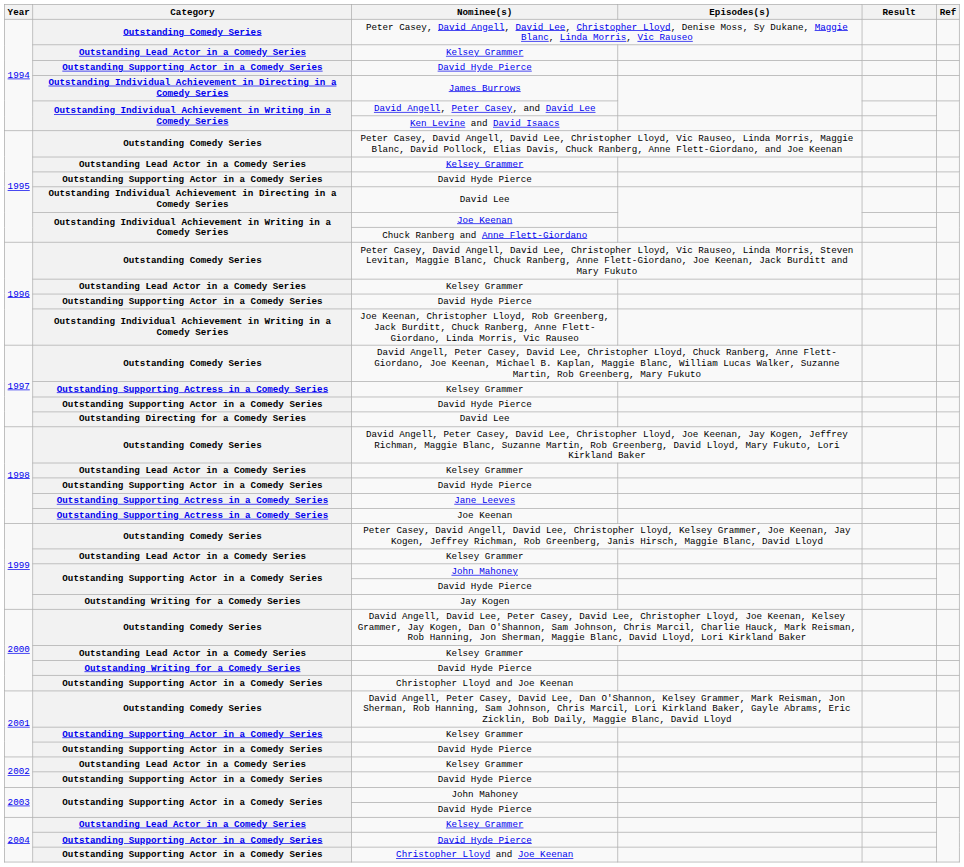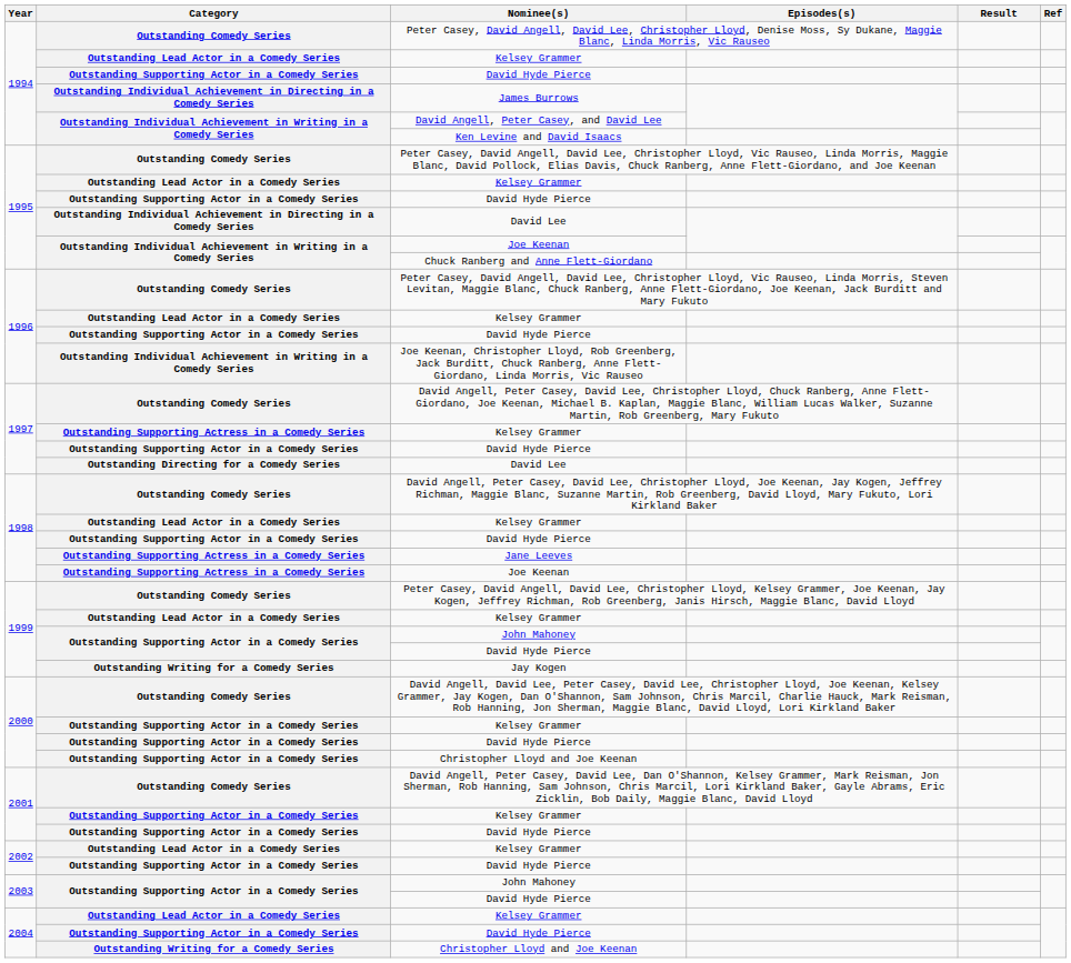 <table class="wikitable plainrowheaders" style="font-size: 100%; text-align:center" width=85%>
 <tr>
 <th scope="col" width="2%">Year</th>
 <th scope="col" width="30%">Category</th>
 <th scope="col" width="25%">Nominee(s)</th>
 <th scope="col" width="23%">Episodes(s)</th>
 <th scope="col" width="7%">Result</th>
 <th scope="col" width="2%">Ref</th>
 </tr>
 <tr>
 <td rowspan="6"><a href='#'>1994</a></td>
 <th scope="row" style="text-align:center"><a href='#'>Outstanding Comedy Series</a></th>
 <td colspan="2">Peter Casey, <a href='#'>David Angell</a>, <a href='#'>David Lee</a>, <a href='#'>Christopher Lloyd</a>, Denise Moss, Sy Dukane, <a href='#'>Maggie Blanc</a>, <a href='#'>Linda Morris</a>, <a href='#'>Vic Rauseo</a></td>
 <td></td>
 <td></td>
 </tr>
 <tr>
 <th scope="row" style="text-align:center"><a href='#'>Outstanding Lead Actor in a Comedy Series</a></th>
 <td><a href='#'>Kelsey Grammer</a> </td>
 <td></td>
 <td></td>
 <td></td>
 </tr>
 <tr>
 <th scope="row" style="text-align:center"><a href='#'>Outstanding Supporting Actor in a Comedy Series</a></th>
 <td><a href='#'>David Hyde Pierce</a> </td>
 <td></td>
 <td></td>
 <td></td>
 </tr>
 <tr>
 <th scope="row" style="text-align:center"><a href='#'>Outstanding Individual Achievement in Directing in a Comedy Series</a></th>
 <td><a href='#'>James Burrows</a></td>
 <td rowspan="2"></td>
 <td></td>
 <td></td>
 </tr>
 <tr>
 <th scope="row" style="text-align:center" rowspan="2"><a href='#'>Outstanding Individual Achievement in Writing in a Comedy Series</a></th>
 <td><a href='#'>David Angell</a>, <a href='#'>Peter Casey</a>, and <a href='#'>David Lee</a></td>
 <td></td>
 <td rowspan="2"></td>
 </tr>
 <tr>
 <td><a href='#'>Ken Levine</a> and <a href='#'>David Isaacs</a></td>
 <td></td>
 <td></td>
 </tr>
 <tr>
 <td rowspan="6"><a href='#'>1995</a></td>
 <th scope="row" style="text-align:center">Outstanding Comedy Series</th>
 <td colspan="2">Peter Casey, David Angell, David Lee, Christopher Lloyd, Vic Rauseo, Linda Morris, Maggie Blanc, David Pollock, Elias Davis, Chuck Ranberg, Anne Flett-Giordano, and Joe Keenan</td>
 <td></td>
 <td></td>
 </tr>
 <tr>
 <th scope="row" style="text-align:center">Outstanding Lead Actor in a Comedy Series</th>
 <td><a href='#'>Kelsey Grammer</a> </td>
 <td></td>
 <td></td>
 <td></td>
 </tr>
 <tr>
 <th scope="row" style="text-align:center">Outstanding Supporting Actor in a Comedy Series</th>
 <td>David Hyde Pierce </td>
 <td></td>
 <td></td>
 <td></td>
 </tr>
 <tr>
 <th scope="row" style="text-align:center">Outstanding Individual Achievement in Directing in a Comedy Series</th>
 <td>David Lee</td>
 <td rowspan="2"></td>
 <td></td>
 <td></td>
 </tr>
 <tr>
 <th scope="row" style="text-align:center" rowspan="2">Outstanding Individual Achievement in Writing in a Comedy Series</th>
 <td><a href='#'>Joe Keenan</a></td>
 <td></td>
 <td rowspan="2"></td>
 </tr>
 <tr>
 <td>Chuck Ranberg and <a href='#'>Anne Flett-Giordano</a></td>
 <td></td>
 <td></td>
 </tr>
 <tr>
 <td rowspan="4"><a href='#'>1996</a></td>
 <th scope="row" style="text-align:center">Outstanding Comedy Series</th>
 <td colspan="2">Peter Casey, David Angell, David Lee, Christopher Lloyd, Vic Rauseo, Linda Morris, Steven Levitan, Maggie Blanc, Chuck Ranberg, Anne Flett-Giordano, Joe Keenan, Jack Burditt and Mary Fukuto</td>
 <td></td>
 <td></td>
 </tr>
 <tr>
 <th scope="row" style="text-align:center">Outstanding Lead Actor in a Comedy Series</th>
 <td>Kelsey Grammer </td>
 <td></td>
 <td></td>
 <td></td>
 </tr>
 <tr>
 <th scope="row" style="text-align:center">Outstanding Supporting Actor in a Comedy Series</th>
 <td>David Hyde Pierce </td>
 <td></td>
 <td></td>
 <td></td>
 </tr>
 <tr>
 <th scope="row" style="text-align:center">Outstanding Individual Achievement in Writing in a Comedy Series</th>
 <td>Joe Keenan, Christopher Lloyd, Rob Greenberg, Jack Burditt, Chuck Ranberg, Anne Flett-Giordano, Linda Morris, Vic Rauseo</td>
 <td></td>
 <td></td>
 <td></td>
 </tr>
 <tr>
 <td rowspan="4"><a href='#'>1997</a></td>
 <th scope="row" style="text-align:center">Outstanding Comedy Series</th>
 <td colspan="2">David Angell, Peter Casey, David Lee, Christopher Lloyd, Chuck Ranberg, Anne Flett-Giordano, Joe Keenan, Michael B. Kaplan, Maggie Blanc, William Lucas Walker, Suzanne Martin, Rob Greenberg, Mary Fukuto</td>
 <td></td>
 <td></td>
 </tr>
 <tr>
 <th scope="row" style="text-align:center"><a href='#'>Outstanding Supporting Actress in a Comedy Series</a></th>
 <td>Kelsey Grammer </td>
 <td></td>
 <td></td>
 <td></td>
 </tr>
 <tr>
 <th scope="row" style="text-align:center">Outstanding Supporting Actor in a Comedy Series</th>
 <td>David Hyde Pierce </td>
 <td></td>
 <td></td>
 <td></td>
 </tr>
 <tr>
 <th scope="row" style="text-align:center">Outstanding Directing for a Comedy Series</th>
 <td>David Lee</td>
 <td></td>
 <td></td>
 <td></td>
 </tr>
 <tr>
 <td rowspan="5"><a href='#'>1998</a></td>
 <th scope="row" style="text-align:center">Outstanding Comedy Series</th>
 <td colspan="2">David Angell, Peter Casey, David Lee, Christopher Lloyd, Joe Keenan, Jay Kogen, Jeffrey Richman, Maggie Blanc, Suzanne Martin, Rob Greenberg, David Lloyd, Mary Fukuto, Lori Kirkland Baker</td>
 <td></td>
 <td></td>
 </tr>
 <tr>
 <th scope="row" style="text-align:center">Outstanding Lead Actor in a Comedy Series</th>
 <td>Kelsey Grammer </td>
 <td></td>
 <td></td>
 <td></td>
 </tr>
 <tr>
 <th scope="row" style="text-align:center">Outstanding Supporting Actor in a Comedy Series</th>
 <td>David Hyde Pierce </td>
 <td></td>
 <td></td>
 <td></td>
 </tr>
 <tr>
 <th scope="row" style="text-align:center"><a href='#'>Outstanding Supporting Actress in a Comedy Series</a></th>
 <td><a href='#'>Jane Leeves</a> </td>
 <td></td>
 <td></td>
 <td></td>
 </tr>
 <tr>
 <th scope="row" style="text-align:center"><a href='#'>Outstanding Supporting Actress in a Comedy Series</a></th>
 <td>Joe Keenan</td>
 <td></td>
 <td></td>
 <td></td>
 </tr>
 <tr>
 <td rowspan="5"><a href='#'>1999</a></td>
 <th scope="row" style="text-align:center">Outstanding Comedy Series</th>
 <td colspan="2">Peter Casey, David Angell, David Lee, Christopher Lloyd, Kelsey Grammer, Joe Keenan, Jay Kogen, Jeffrey Richman, Rob Greenberg, Janis Hirsch, Maggie Blanc, David Lloyd</td>
 <td></td>
 <td></td>
 </tr>
 <tr>
 <th scope="row" style="text-align:center">Outstanding Lead Actor in a Comedy Series</th>
 <td>Kelsey Grammer </td>
 <td></td>
 <td></td>
 <td></td>
 </tr>
 <tr>
 <th scope="row" style="text-align:center" rowspan="2">Outstanding Supporting Actor in a Comedy Series</th>
 <td><a href='#'>John Mahoney</a> </td>
 <td></td>
 <td></td>
 <td rowspan="2"></td>
 </tr>
 <tr>
 <td>David Hyde Pierce </td>
 <td></td>
 <td></td>
 </tr>
 <tr>
 <th scope="row" style="text-align:center">Outstanding Writing for a Comedy Series</th>
 <td>Jay Kogen</td>
 <td></td>
 <td></td>
 <td></td>
 </tr>
 <tr>
 <td rowspan="4"><a href='#'>2000</a></td>
 <th scope="row" style="text-align:center">Outstanding Comedy Series</th>
 <td colspan="2">David Angell, David Lee, Peter Casey, David Lee, Christopher Lloyd, Joe Keenan, Kelsey Grammer, Jay Kogen, Dan O'Shannon, Sam Johnson, Chris Marcil, Charlie Hauck, Mark Reisman, Rob Hanning, Jon Sherman, Maggie Blanc, David Lloyd, Lori Kirkland Baker</td>
 <td></td>
 <td></td>
 </tr>
 <tr>
-<th scope="row" style="text-align:center">Outstanding Lead Actor in a Comedy Series</th>
+<th scope="row" style="text-align:center">Outstanding Supporting Actor in a Comedy Series</th>
 <td>Kelsey Grammer </td>
 <td></td>
 <td></td>
 <td></td>
 </tr>
 <tr>
-<th scope="row" style="text-align:center"><a href='#'>Outstanding Writing for a Comedy Series</a></th>
+<th scope="row" style="text-align:center">Outstanding Supporting Actor in a Comedy Series</th>
 <td>David Hyde Pierce </td>
 <td></td>
 <td></td>
 <td></td>
 </tr>
 <tr>
 <th scope="row" style="text-align:center">Outstanding Supporting Actor in a Comedy Series</th>
 <td>Christopher Lloyd and Joe Keenan</td>
 <td></td>
 <td></td>
 <td></td>
 </tr>
 <tr>
 <td rowspan="3"><a href='#'>2001</a></td>
 <th scope="row" style="text-align:center">Outstanding Comedy Series</th>
 <td colspan="2">David Angell, Peter Casey, David Lee, Dan O'Shannon, Kelsey Grammer, Mark Reisman, Jon Sherman, Rob Hanning, Sam Johnson, Chris Marcil, Lori Kirkland Baker, Gayle Abrams, Eric Zicklin, Bob Daily, Maggie Blanc, David Lloyd</td>
 <td></td>
 <td></td>
 </tr>
 <tr>
 <th scope="row" style="text-align:center"><a href='#'>Outstanding Supporting Actor in a Comedy Series</a></th>
 <td>Kelsey Grammer </td>
 <td></td>
 <td></td>
 <td></td>
 </tr>
 <tr>
 <th scope="row" style="text-align:center">Outstanding Supporting Actor in a Comedy Series</th>
 <td>David Hyde Pierce </td>
 <td></td>
 <td></td>
 <td></td>
 </tr>
 <tr>
 <td rowspan="2"><a href='#'>2002</a></td>
 <th scope="row" style="text-align:center">Outstanding Lead Actor in a Comedy Series</th>
 <td>Kelsey Grammer </td>
 <td></td>
 <td></td>
 <td></td>
 </tr>
 <tr>
 <th scope="row" style="text-align:center">Outstanding Supporting Actor in a Comedy Series</th>
 <td>David Hyde Pierce </td>
 <td></td>
 <td></td>
 <td></td>
 </tr>
 <tr>
 <td rowspan="2"><a href='#'>2003</a></td>
 <th scope="row" style="text-align:center" rowspan="2">Outstanding Supporting Actor in a Comedy Series</th>
 <td>John Mahoney </td>
 <td></td>
 <td></td>
 <td rowspan="2"></td>
 </tr>
 <tr>
 <td>David Hyde Pierce </td>
 <td></td>
 <td></td>
 </tr>
 <tr>
 <td rowspan="3"><a href='#'>2004</a></td>
 <th scope="row" style="text-align:center"><a href='#'>Outstanding Lead Actor in a Comedy Series</a></th>
 <td><a href='#'>Kelsey Grammer</a> </td>
 <td></td>
 <td></td>
 <td rowspan="3"></td>
 </tr>
 <tr>
 <th scope="row" style="text-align:center"><a href='#'>Outstanding Supporting Actor in a Comedy Series</a></th>
 <td><a href='#'>David Hyde Pierce</a> </td>
 <td></td>
 <td></td>
 </tr>
 <tr>
-<th scope="row" style="text-align:center">Outstanding Supporting Actor in a Comedy Series</th>
+<th scope="row" style="text-align:center"><a href='#'>Outstanding Writing for a Comedy Series</a></th>
 <td><a href='#'>Christopher Lloyd</a> and <a href='#'>Joe Keenan</a></td>
 <td></td>
 <td></td>
 </tr>
 </table>
